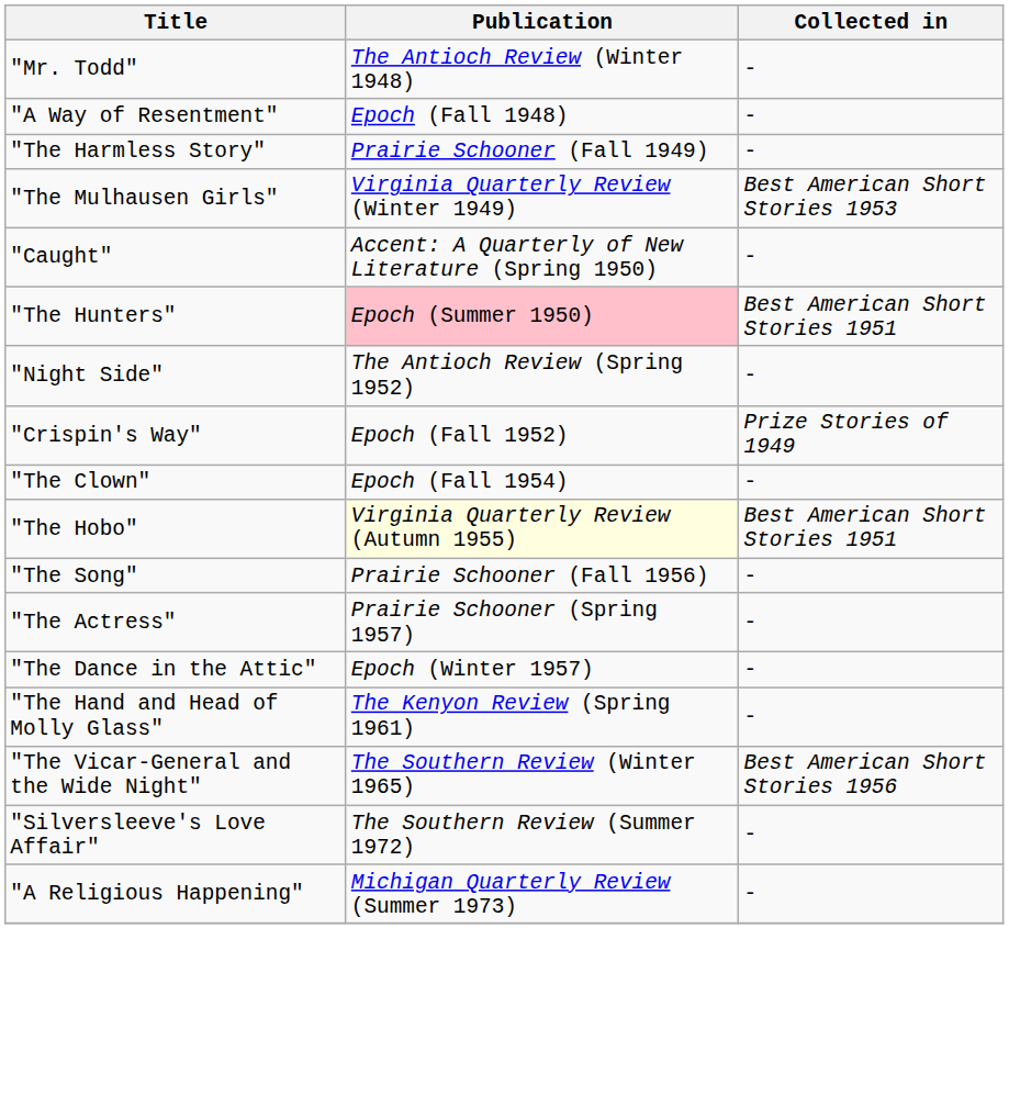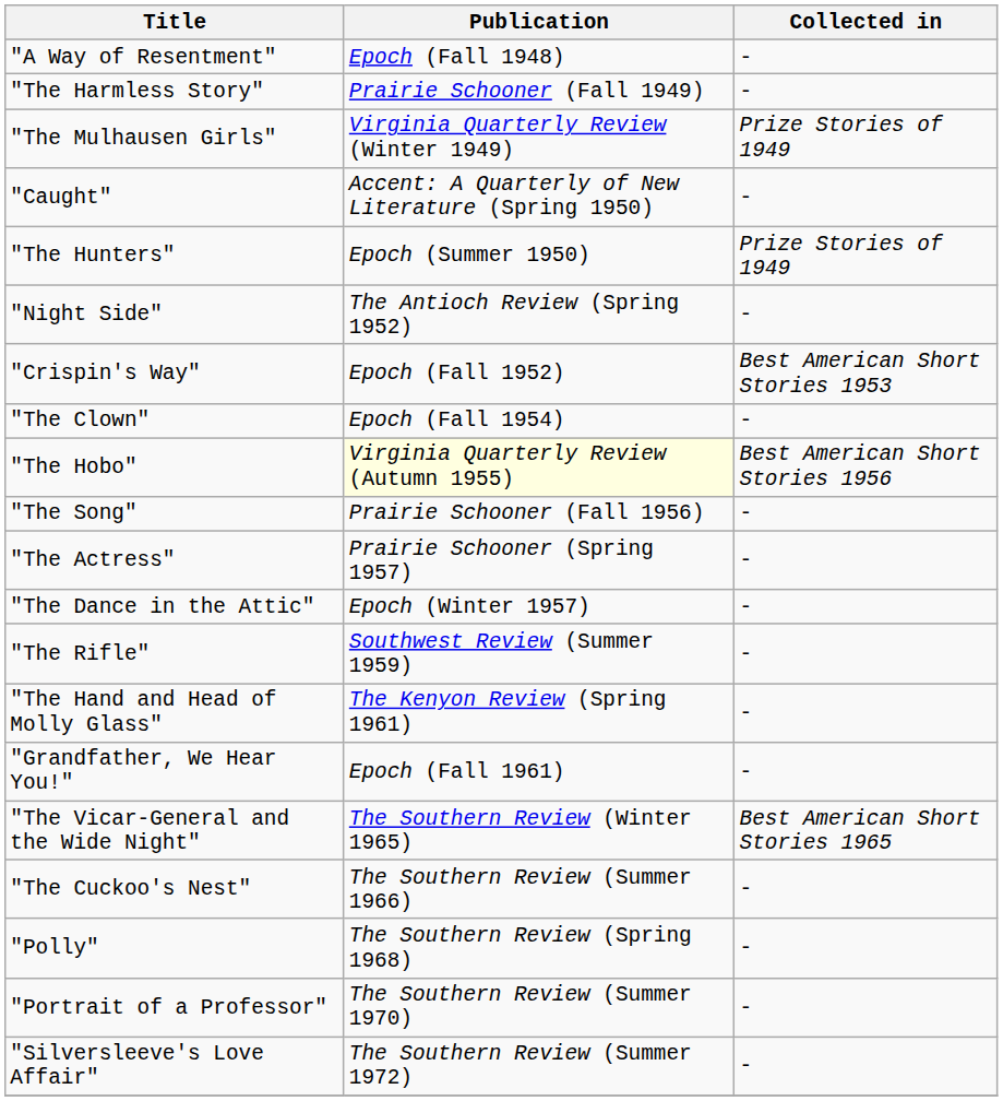 <table class="wikitable">
 <tr>
 <th>Title</th>
 <th>Publication</th>
 <th>Collected in</th>
-</tr>
-<tr>
-<td>"Mr. Todd"</td>
-<td><em><a href='#'>The Antioch Review</a></em> (Winter 1948)</td>
-<td>-</td>
 </tr>
 <tr>
 <td>"A Way of Resentment"</td>
 <td><em><a href='#'>Epoch</a></em> (Fall 1948)</td>
 <td>-</td>
 </tr>
 <tr>
 <td>"The Harmless Story"</td>
 <td><em><a href='#'>Prairie Schooner</a></em> (Fall 1949)</td>
 <td>-</td>
 </tr>
 <tr>
 <td>"The Mulhausen Girls"</td>
 <td><em><a href='#'>Virginia Quarterly Review</a></em> (Winter 1949)</td>
-<td><em>Best American Short Stories 1953</em></td>
+<td><em>Prize Stories of 1949</em></td>
 </tr>
 <tr>
 <td>"Caught"</td>
 <td><em>Accent: A Quarterly of New Literature</em> (Spring 1950)</td>
 <td>-</td>
 </tr>
 <tr>
 <td>"The Hunters"</td>
-<td style="background: pink;"><em>Epoch</em> (Summer 1950)</td>
-<td><em>Best American Short Stories 1951</em></td>
+<td><em>Epoch</em> (Summer 1950)</td>
+<td><em>Prize Stories of 1949</em></td>
 </tr>
 <tr>
 <td>"Night Side"</td>
 <td><em>The Antioch Review</em> (Spring 1952)</td>
 <td>-</td>
 </tr>
 <tr>
 <td>"Crispin's Way"</td>
 <td><em>Epoch</em> (Fall 1952)</td>
-<td><em>Prize Stories of 1949</em></td>
+<td><em>Best American Short Stories 1953</em></td>
 </tr>
 <tr>
 <td>"The Clown"</td>
 <td><em>Epoch</em> (Fall 1954)</td>
 <td>-</td>
 </tr>
 <tr>
 <td>"The Hobo"</td>
 <td style="background: lightyellow;"><em>Virginia Quarterly Review</em> (Autumn 1955)</td>
-<td><em>Best American Short Stories 1951</em></td>
+<td><em>Best American Short Stories 1956</em></td>
 </tr>
 <tr>
 <td>"The Song"</td>
 <td><em>Prairie Schooner</em> (Fall 1956)</td>
 <td>-</td>
 </tr>
 <tr>
 <td>"The Actress"</td>
 <td><em>Prairie Schooner</em> (Spring 1957)</td>
 <td>-</td>
 </tr>
 <tr>
 <td>"The Dance in the Attic"</td>
 <td><em>Epoch</em> (Winter 1957)</td>
 <td>-</td>
 </tr>
 <tr>
+<td>"The Rifle"</td>
+<td><em><a href='#'>Southwest Review</a></em> (Summer 1959)</td>
+<td>-</td>
+</tr>
+<tr>
 <td>"The Hand and Head of Molly Glass"</td>
 <td><em><a href='#'>The Kenyon Review</a></em> (Spring 1961)</td>
 <td>-</td>
 </tr>
 <tr>
+<td>"Grandfather, We Hear You!"</td>
+<td><em>Epoch</em> (Fall 1961)</td>
+<td>-</td>
+</tr>
+<tr>
 <td>"The Vicar-General and the Wide Night"</td>
 <td><em><a href='#'>The Southern Review</a></em> (Winter 1965)</td>
-<td><em>Best American Short Stories 1956</em></td>
+<td><em>Best American Short Stories 1965</em></td>
+</tr>
+<tr>
+<td>"The Cuckoo's Nest"</td>
+<td><em>The Southern Review</em> (Summer 1966)</td>
+<td>-</td>
+</tr>
+<tr>
+<td>"Polly"</td>
+<td><em>The Southern Review</em> (Spring 1968)</td>
+<td>-</td>
+</tr>
+<tr>
+<td>"Portrait of a Professor"</td>
+<td><em>The Southern Review</em> (Summer 1970)</td>
+<td>-</td>
 </tr>
 <tr>
 <td>"Silversleeve's Love Affair"</td>
 <td><em>The Southern Review</em> (Summer 1972)</td>
 <td>-</td>
 </tr>
 <tr>
-<td>"A Religious Happening"</td>
-<td><em><a href='#'>Michigan Quarterly Review</a></em> (Summer 1973)</td>
-<td>-</td>
-</tr>
-<tr>
 </tr>
 </table>
